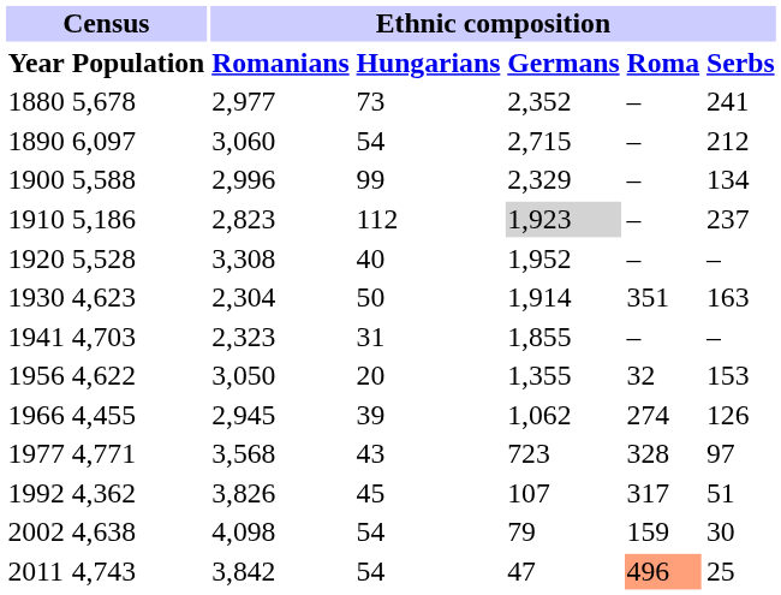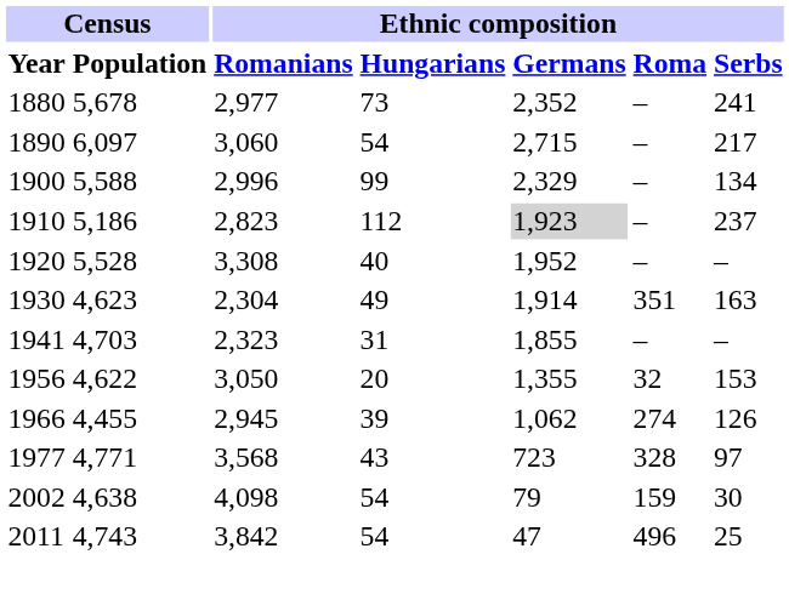 <table class="toccolours">
 <tr>
 <th align="center" colspan="2" style="background:#ccccff;">Census</th>
 <th align="center" colspan="5" style="background:#ccccff;">Ethnic composition</th>
 </tr>
 <tr>
 <th>Year</th>
 <th>Population</th>
 <th><a href='#'>Romanians</a></th>
 <th><a href='#'>Hungarians</a></th>
 <th><a href='#'>Germans</a></th>
 <th><a href='#'>Roma</a></th>
 <th><a href='#'>Serbs</a></th>
 </tr>
 <tr>
 <td>1880</td>
 <td>5,678</td>
 <td>2,977</td>
 <td>73</td>
 <td>2,352</td>
 <td>–</td>
 <td>241</td>
 </tr>
 <tr>
 <td>1890</td>
 <td>6,097</td>
 <td>3,060</td>
 <td>54</td>
 <td>2,715</td>
 <td>–</td>
-<td>212</td>
+<td>217</td>
 </tr>
 <tr>
 <td>1900</td>
 <td>5,588</td>
 <td>2,996</td>
 <td>99</td>
 <td>2,329</td>
 <td>–</td>
 <td>134</td>
 </tr>
 <tr>
 <td>1910</td>
 <td>5,186</td>
 <td>2,823</td>
 <td>112</td>
 <td style="background: lightgrey;">1,923</td>
 <td>–</td>
 <td>237</td>
 </tr>
 <tr>
 <td>1920</td>
 <td>5,528</td>
 <td>3,308</td>
 <td>40</td>
 <td>1,952</td>
 <td>–</td>
 <td>–</td>
 </tr>
 <tr>
 <td>1930</td>
 <td>4,623</td>
 <td>2,304</td>
-<td>50</td>
+<td>49</td>
 <td>1,914</td>
 <td>351</td>
 <td>163</td>
 </tr>
 <tr>
 <td>1941</td>
 <td>4,703</td>
 <td>2,323</td>
 <td>31</td>
 <td>1,855</td>
 <td>–</td>
 <td>–</td>
 </tr>
 <tr>
 <td>1956</td>
 <td>4,622</td>
 <td>3,050</td>
 <td>20</td>
 <td>1,355</td>
 <td>32</td>
 <td>153</td>
 </tr>
 <tr>
 <td>1966</td>
 <td>4,455</td>
 <td>2,945</td>
 <td>39</td>
 <td>1,062</td>
 <td>274</td>
 <td>126</td>
 </tr>
 <tr>
 <td>1977</td>
 <td>4,771</td>
 <td>3,568</td>
 <td>43</td>
 <td>723</td>
 <td>328</td>
 <td>97</td>
 </tr>
 <tr>
-<td>1992</td>
-<td>4,362</td>
-<td>3,826</td>
-<td>45</td>
-<td>107</td>
-<td>317</td>
-<td>51</td>
-</tr>
-<tr>
 <td>2002</td>
 <td>4,638</td>
 <td>4,098</td>
 <td>54</td>
 <td>79</td>
 <td>159</td>
 <td>30</td>
 </tr>
 <tr>
 <td>2011</td>
 <td>4,743</td>
 <td>3,842</td>
 <td>54</td>
 <td>47</td>
-<td style="background: lightsalmon;">496</td>
+<td>496</td>
 <td>25</td>
 </tr>
 </table>
